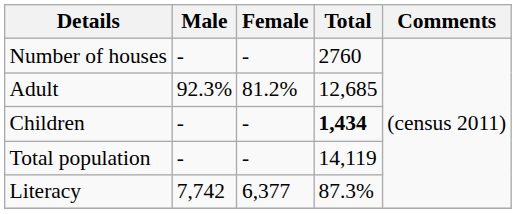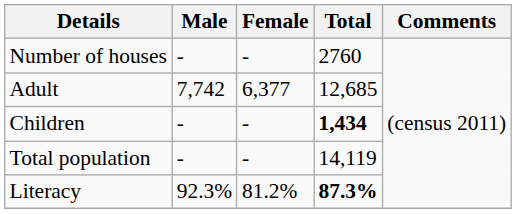 <table class="wikitable  sortable">
 <tr>
 <th>Details</th>
 <th>Male</th>
 <th>Female</th>
 <th>Total</th>
 <th>Comments</th>
 </tr>
 <tr>
 <td>Number of  houses</td>
 <td>-</td>
 <td>-</td>
 <td>2760</td>
 <td rowspan="5">(census  2011)</td>
 </tr>
 <tr>
 <td>Adult</td>
-<td>92.3%</td>
-<td>81.2%</td>
+<td>7,742</td>
+<td>6,377</td>
 <td>12,685</td>
 </tr>
 <tr>
 <td>Children</td>
 <td>-</td>
 <td>-</td>
 <td><strong>1,434</strong></td>
 </tr>
 <tr>
 <td>Total population</td>
 <td>-</td>
 <td>-</td>
 <td>14,119</td>
 </tr>
 <tr>
 <td>Literacy</td>
-<td>7,742</td>
-<td>6,377</td>
-<td>87.3%</td>
+<td>92.3%</td>
+<td>81.2%</td>
+<td><strong>87.3%</strong></td>
 </tr>
 <tr>
 </tr>
 </table>
